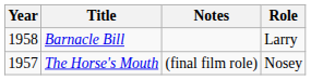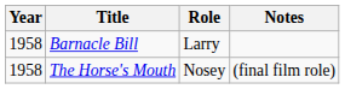 <table class="wikitable">
 <tr>
 <th>Year</th>
 <th>Title</th>
+<th>Role</th>
 <th>Notes</th>
-<th>Role</th>
 </tr>
 <tr>
 <td>1958</td>
 <td><em><a href='#'>Barnacle Bill</a></em></td>
+<td>Larry</td>
 <td></td>
-<td>Larry</td>
 </tr>
 <tr>
-<td>1957</td>
+<td>1958</td>
 <td><em><a href='#'>The Horse's Mouth</a></em></td>
+<td>Nosey</td>
 <td>(final film role)</td>
-<td>Nosey</td>
 </tr>
 </table>
